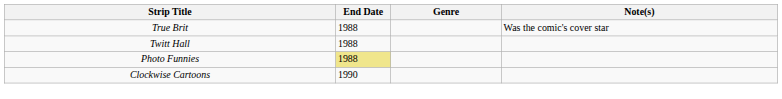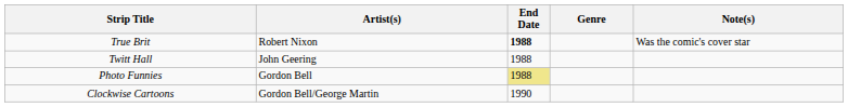 <table class="wikitable sortable">
 <tr>
 <th width=30%>Strip Title</th>
+<th width=30%>Artist(s)</th>
 <th width=5%>End Date</th>
 <th width=10%>Genre</th>
 <th width=25%>Note(s)</th>
 </tr>
 <tr>
 <td align=center><em>True Brit</em></td>
-<td>1988</td>
+<td>Robert Nixon</td>
+<td><strong>1988</strong></td>
 <td></td>
 <td>Was the comic's cover star</td>
 </tr>
 <tr>
 <td align=center><em>Twitt Hall</em></td>
+<td>John Geering</td>
 <td>1988</td>
 <td></td>
 <td></td>
 </tr>
 <tr>
 <td align=center><em>Photo Funnies</em></td>
+<td>Gordon Bell</td>
 <td style="background: khaki;">1988</td>
 <td></td>
 <td></td>
 </tr>
 <tr>
 <td align=center><em>Clockwise Cartoons</em></td>
+<td>Gordon Bell/George Martin</td>
 <td>1990</td>
 <td></td>
 <td></td>
 </tr>
 </table>
